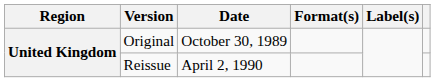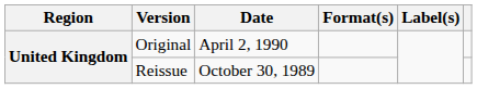 <table class="wikitable plainrowheaders">
 <tr>
 <th>Region</th>
 <th>Version</th>
 <th>Date</th>
 <th>Format(s)</th>
 <th>Label(s)</th>
 <th></th>
 </tr>
 <tr>
 <th scope="row" rowspan="2">United Kingdom</th>
 <td>Original</td>
-<td>October 30, 1989</td>
+<td>April 2, 1990</td>
 <td></td>
 <td rowspan="2"></td>
 <td align="center"></td>
 </tr>
 <tr>
 <td>Reissue</td>
-<td>April 2, 1990</td>
+<td>October 30, 1989</td>
 <td></td>
 <td align="center"></td>
 </tr>
 </table>
